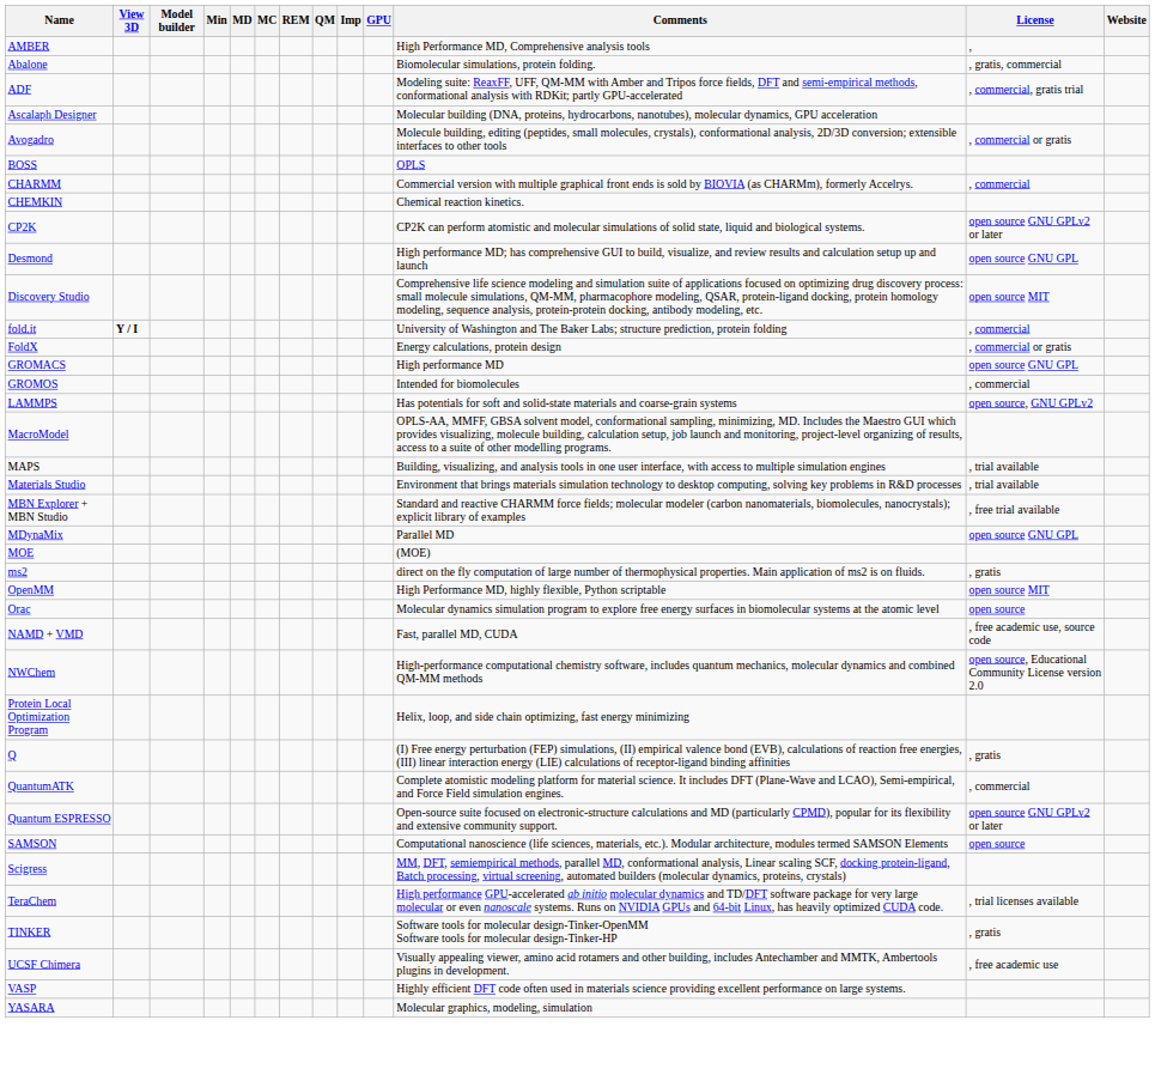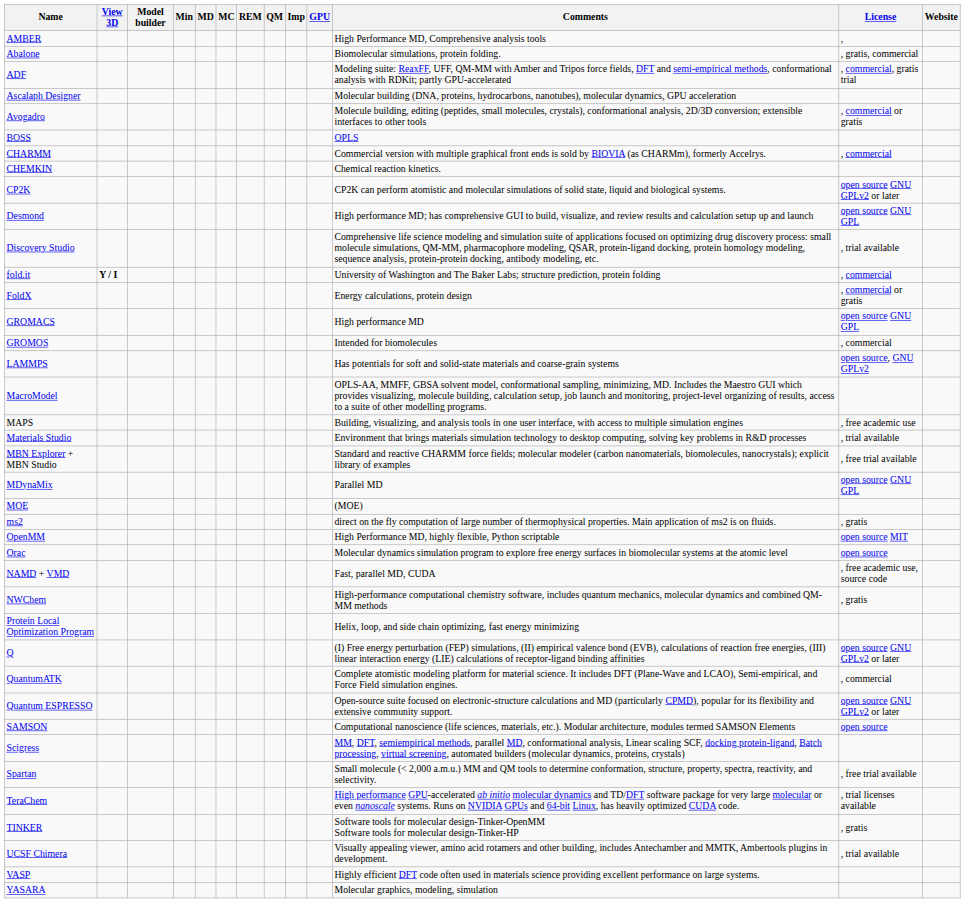 <table class="wikitable sortable">
 <tr>
 <th>Name</th>
 <th><a href='#'>View 3D</a></th>
 <th>Model builder</th>
 <th>Min</th>
 <th>MD</th>
 <th>MC</th>
 <th>REM</th>
 <th>QM</th>
 <th>Imp</th>
 <th><a href='#'>GPU</a></th>
 <th>Comments</th>
 <th><a href='#'>License</a></th>
 <th>Website</th>
 </tr>
 <tr>
 <td><a href='#'>AMBER</a></td>
 <td></td>
 <td></td>
 <td></td>
 <td></td>
 <td></td>
 <td></td>
 <td></td>
 <td></td>
 <td></td>
 <td>High Performance MD, Comprehensive analysis tools</td>
 <td>, </td>
 <td></td>
 </tr>
 <tr>
 <td><a href='#'>Abalone</a></td>
 <td></td>
 <td></td>
 <td></td>
 <td></td>
 <td></td>
 <td></td>
 <td></td>
 <td></td>
 <td></td>
 <td>Biomolecular simulations, protein folding.</td>
 <td>, gratis, commercial</td>
 <td></td>
 </tr>
 <tr>
 <td><a href='#'>ADF</a></td>
 <td></td>
 <td></td>
 <td></td>
 <td></td>
 <td></td>
 <td></td>
 <td></td>
 <td></td>
 <td></td>
 <td>Modeling suite: <a href='#'>ReaxFF</a>, UFF, QM-MM with Amber and Tripos force fields, <a href='#'>DFT</a> and <a href='#'>semi-empirical methods</a>, conformational analysis with RDKit; partly GPU-accelerated</td>
 <td>, <a href='#'>commercial</a>, gratis trial</td>
 <td></td>
 </tr>
 <tr>
 <td><a href='#'>Ascalaph Designer</a></td>
 <td></td>
 <td></td>
 <td></td>
 <td></td>
 <td></td>
 <td></td>
 <td></td>
 <td></td>
 <td></td>
 <td>Molecular building (DNA, proteins, hydrocarbons, nanotubes), molecular dynamics, GPU acceleration</td>
 <td></td>
 <td></td>
 </tr>
 <tr>
 <td><a href='#'>Avogadro</a></td>
 <td></td>
 <td></td>
 <td></td>
 <td></td>
 <td></td>
 <td></td>
 <td></td>
 <td></td>
 <td></td>
 <td>Molecule building, editing (peptides, small molecules, crystals), conformational analysis, 2D/3D conversion; extensible interfaces to other tools</td>
 <td>, <a href='#'>commercial</a> or gratis</td>
 <td></td>
 </tr>
 <tr>
 <td><a href='#'>BOSS</a></td>
 <td></td>
 <td></td>
 <td></td>
 <td></td>
 <td></td>
 <td></td>
 <td></td>
 <td></td>
 <td></td>
 <td><a href='#'>OPLS</a></td>
 <td></td>
 <td></td>
 </tr>
 <tr>
 <td><a href='#'>CHARMM</a></td>
 <td></td>
 <td></td>
 <td></td>
 <td></td>
 <td></td>
 <td></td>
 <td></td>
 <td></td>
 <td></td>
 <td>Commercial version with multiple graphical front ends is sold by <a href='#'>BIOVIA</a> (as CHARMm), formerly Accelrys.</td>
 <td>, <a href='#'>commercial</a></td>
 <td></td>
 </tr>
 <tr>
 <td><a href='#'>CHEMKIN</a></td>
 <td></td>
 <td></td>
 <td></td>
 <td></td>
 <td></td>
 <td></td>
 <td></td>
 <td></td>
 <td></td>
 <td>Chemical reaction kinetics.</td>
 <td></td>
 <td></td>
 </tr>
 <tr>
 <td><a href='#'>CP2K</a></td>
 <td></td>
 <td></td>
 <td></td>
 <td></td>
 <td></td>
 <td></td>
 <td></td>
 <td></td>
 <td></td>
 <td>CP2K can perform atomistic and molecular simulations of solid state, liquid and biological systems.</td>
 <td> <a href='#'>open source</a> <a href='#'>GNU GPLv2</a> or later</td>
 <td></td>
 </tr>
 <tr>
 <td><a href='#'>Desmond</a></td>
 <td></td>
 <td></td>
 <td></td>
 <td></td>
 <td></td>
 <td></td>
 <td></td>
 <td></td>
 <td></td>
 <td>High performance MD; has comprehensive GUI to build, visualize, and review results and calculation setup up and launch</td>
 <td> <a href='#'>open source</a> <a href='#'>GNU GPL</a></td>
 <td> </td>
 </tr>
 <tr>
 <td><a href='#'>Discovery Studio</a></td>
 <td></td>
 <td></td>
 <td></td>
 <td></td>
 <td></td>
 <td></td>
 <td></td>
 <td></td>
 <td></td>
 <td>Comprehensive life science modeling and simulation suite of applications focused on optimizing drug discovery process: small molecule simulations, QM-MM, pharmacophore modeling, QSAR, protein-ligand docking, protein homology modeling, sequence analysis, protein-protein docking, antibody modeling, etc.</td>
-<td> <a href='#'>open source</a> <a href='#'>MIT</a></td>
+<td>, trial available</td>
 <td></td>
 </tr>
 <tr>
 <td><a href='#'>fold.it</a></td>
 <td><strong>Y / I</strong></td>
 <td></td>
 <td></td>
 <td></td>
 <td></td>
 <td></td>
 <td></td>
 <td></td>
 <td></td>
 <td>University of Washington and The Baker Labs; structure prediction, protein folding</td>
 <td>, <a href='#'>commercial</a></td>
 <td> </td>
 </tr>
 <tr>
 <td><a href='#'>FoldX</a></td>
 <td></td>
 <td></td>
 <td></td>
 <td></td>
 <td></td>
 <td></td>
 <td></td>
 <td></td>
 <td></td>
 <td>Energy calculations, protein design</td>
 <td>, <a href='#'>commercial</a> or gratis</td>
 <td></td>
 </tr>
 <tr>
 <td><a href='#'>GROMACS</a></td>
 <td></td>
 <td></td>
 <td></td>
 <td></td>
 <td></td>
 <td></td>
 <td></td>
 <td></td>
 <td></td>
 <td>High performance MD</td>
 <td> <a href='#'>open source</a> <a href='#'>GNU GPL</a></td>
 <td></td>
 </tr>
 <tr>
 <td><a href='#'>GROMOS</a></td>
 <td></td>
 <td></td>
 <td></td>
 <td></td>
 <td></td>
 <td></td>
 <td></td>
 <td></td>
 <td></td>
 <td>Intended for biomolecules</td>
 <td>, commercial</td>
 <td></td>
 </tr>
 <tr>
 <td><a href='#'>LAMMPS</a></td>
 <td></td>
 <td></td>
 <td></td>
 <td></td>
 <td></td>
 <td></td>
 <td></td>
 <td></td>
 <td></td>
 <td>Has potentials for soft and solid-state materials and coarse-grain systems</td>
 <td> <a href='#'>open source</a>, <a href='#'>GNU GPLv2</a></td>
 <td></td>
 </tr>
 <tr>
 <td><a href='#'>MacroModel</a></td>
 <td></td>
 <td></td>
 <td></td>
 <td></td>
 <td></td>
 <td></td>
 <td></td>
 <td></td>
 <td></td>
 <td>OPLS-AA, MMFF, GBSA solvent model, conformational sampling, minimizing, MD.  Includes the Maestro GUI which provides visualizing, molecule building, calculation setup, job launch and monitoring, project-level organizing of results, access to a suite of other modelling programs.</td>
 <td></td>
 <td></td>
 </tr>
 <tr>
 <td>MAPS</td>
 <td></td>
 <td></td>
 <td></td>
 <td></td>
 <td></td>
 <td></td>
 <td></td>
 <td></td>
 <td></td>
 <td>Building, visualizing, and analysis tools in one user interface, with access to multiple simulation engines</td>
-<td>, trial available</td>
+<td>, free academic use</td>
 <td></td>
 </tr>
 <tr>
 <td><a href='#'>Materials Studio</a></td>
 <td></td>
 <td></td>
 <td></td>
 <td></td>
 <td></td>
 <td></td>
 <td></td>
 <td></td>
 <td></td>
 <td>Environment that brings materials simulation technology to desktop computing, solving key problems in R&D processes</td>
 <td>, trial available</td>
 <td></td>
 </tr>
 <tr>
 <td><a href='#'>MBN Explorer</a> + MBN Studio</td>
 <td></td>
 <td></td>
 <td></td>
 <td></td>
 <td></td>
 <td></td>
 <td></td>
 <td></td>
 <td></td>
 <td>Standard and reactive CHARMM force fields; molecular modeler (carbon nanomaterials, biomolecules, nanocrystals); explicit library of examples</td>
 <td>, free trial available</td>
 <td></td>
 </tr>
 <tr>
 <td><a href='#'>MDynaMix</a></td>
 <td></td>
 <td></td>
 <td></td>
 <td></td>
 <td></td>
 <td></td>
 <td></td>
 <td></td>
 <td></td>
 <td>Parallel MD</td>
 <td> <a href='#'>open source</a> <a href='#'>GNU GPL</a></td>
 <td></td>
 </tr>
 <tr>
 <td><a href='#'>MOE</a></td>
 <td></td>
 <td></td>
 <td></td>
 <td></td>
 <td></td>
 <td></td>
 <td></td>
 <td></td>
 <td></td>
 <td> (MOE)</td>
 <td></td>
 <td></td>
 </tr>
 <tr>
 <td><a href='#'>ms2</a></td>
 <td></td>
 <td></td>
 <td></td>
 <td></td>
 <td></td>
 <td></td>
 <td></td>
 <td></td>
 <td></td>
 <td On the fly calculation of large number of thermophysical properties. Main application is on fluids.>direct on the fly computation of large number of thermophysical properties. Main application of ms2 is on fluids.</td>
 <td>, gratis</td>
 <td></td>
 </tr>
 <tr>
 <td><a href='#'>OpenMM</a></td>
 <td></td>
 <td></td>
 <td></td>
 <td></td>
 <td></td>
 <td></td>
 <td></td>
 <td></td>
 <td></td>
 <td>High Performance MD, highly flexible, Python scriptable</td>
 <td> <a href='#'>open source</a> <a href='#'>MIT</a></td>
 <td></td>
 </tr>
 <tr>
 <td><a href='#'>Orac</a></td>
 <td></td>
 <td></td>
 <td></td>
 <td></td>
 <td></td>
 <td></td>
 <td></td>
 <td></td>
 <td></td>
 <td>Molecular dynamics simulation program to explore free energy surfaces in biomolecular systems at the atomic level</td>
 <td> <a href='#'>open source</a></td>
 <td></td>
 </tr>
 <tr>
 <td><a href='#'>NAMD</a> + <a href='#'>VMD</a></td>
 <td></td>
 <td></td>
 <td></td>
 <td></td>
 <td></td>
 <td></td>
 <td></td>
 <td></td>
 <td></td>
 <td>Fast, parallel MD, CUDA</td>
 <td>, free academic use, source code</td>
 <td></td>
 </tr>
 <tr>
 <td><a href='#'>NWChem</a></td>
 <td></td>
 <td></td>
 <td></td>
 <td></td>
 <td></td>
 <td></td>
 <td></td>
 <td></td>
 <td></td>
 <td>High-performance computational chemistry software, includes quantum mechanics, molecular dynamics and combined QM-MM methods</td>
-<td> <a href='#'>open source</a>, Educational Community License version 2.0</td>
+<td>, gratis</td>
 <td></td>
 </tr>
 <tr>
 <td><a href='#'>Protein Local Optimization Program</a></td>
 <td></td>
 <td></td>
 <td></td>
 <td></td>
 <td></td>
 <td></td>
 <td></td>
 <td></td>
 <td></td>
 <td>Helix, loop, and side chain optimizing, fast energy minimizing</td>
 <td></td>
 <td></td>
 </tr>
 <tr>
 <td><a href='#'>Q</a></td>
 <td></td>
 <td></td>
 <td></td>
 <td></td>
 <td></td>
 <td></td>
 <td></td>
 <td></td>
 <td></td>
 <td>(I) Free energy perturbation (FEP) simulations, (II) empirical valence bond (EVB), calculations of reaction free energies, (III) linear interaction energy (LIE) calculations of receptor-ligand binding affinities</td>
-<td>, gratis</td>
+<td> <a href='#'>open source</a> <a href='#'>GNU GPLv2</a> or later</td>
 <td></td>
 </tr>
 <tr>
 <td><a href='#'>QuantumATK</a></td>
 <td></td>
 <td></td>
 <td></td>
 <td></td>
 <td></td>
 <td></td>
 <td></td>
 <td></td>
 <td></td>
 <td>Complete atomistic modeling platform for material science. It includes DFT (Plane-Wave and LCAO), Semi-empirical, and Force Field simulation engines.</td>
 <td>, commercial</td>
 <td></td>
 </tr>
 <tr>
 <td><a href='#'>Quantum ESPRESSO</a></td>
 <td></td>
 <td></td>
 <td></td>
 <td></td>
 <td></td>
 <td></td>
 <td></td>
 <td></td>
 <td></td>
 <td>Open-source suite focused on electronic-structure calculations and MD (particularly <a href='#'>CPMD</a>), popular for its flexibility and extensive community support.</td>
 <td> <a href='#'>open source</a> <a href='#'>GNU GPLv2</a> or later</td>
 <td></td>
 </tr>
 <tr>
 <td><a href='#'>SAMSON</a></td>
 <td></td>
 <td></td>
 <td></td>
 <td></td>
 <td></td>
 <td></td>
 <td></td>
 <td></td>
 <td></td>
 <td>Computational nanoscience (life sciences, materials, etc.). Modular architecture, modules termed SAMSON Elements</td>
 <td> <a href='#'>open source</a></td>
 <td></td>
 </tr>
 <tr>
 <td><a href='#'>Scigress</a></td>
 <td></td>
 <td></td>
 <td></td>
 <td></td>
 <td></td>
 <td></td>
 <td></td>
 <td></td>
 <td></td>
 <td><a href='#'>MM</a>, <a href='#'>DFT</a>, <a href='#'>semiempirical methods</a>, parallel <a href='#'>MD</a>, conformational analysis, Linear scaling SCF, <a href='#'>docking protein-ligand</a>, <a href='#'>Batch processing</a>, <a href='#'>virtual screening</a>,  automated builders (molecular dynamics, proteins, crystals)</td>
 <td></td>
 <td></td>
 </tr>
 <tr>
+<td><a href='#'>Spartan</a></td>
+<td></td>
+<td></td>
+<td></td>
+<td></td>
+<td></td>
+<td></td>
+<td></td>
+<td></td>
+<td></td>
+<td>Small molecule (< 2,000 a.m.u.) MM and QM tools to determine conformation, structure, property, spectra, reactivity, and selectivity.</td>
+<td>, free trial available</td>
+<td></td>
+</tr>
+<tr>
 <td><a href='#'>TeraChem</a></td>
 <td></td>
 <td></td>
 <td></td>
 <td></td>
 <td></td>
 <td></td>
 <td></td>
 <td></td>
 <td></td>
 <td><a href='#'>High performance</a> <a href='#'>GPU</a>-accelerated <em><a href='#'>ab initio</a></em> <a href='#'>molecular dynamics</a> and TD/<a href='#'>DFT</a> software package for very large <a href='#'>molecular</a> or even <em><a href='#'>nanoscale</a></em> systems. Runs on <a href='#'>NVIDIA</a> <a href='#'>GPUs</a> and <a href='#'>64-bit</a> <a href='#'>Linux</a>, has heavily optimized <a href='#'>CUDA</a> code.</td>
 <td>, trial licenses available</td>
 <td></td>
 </tr>
 <tr>
 <td><a href='#'>TINKER</a></td>
 <td></td>
 <td></td>
 <td></td>
 <td></td>
 <td></td>
 <td></td>
 <td></td>
 <td></td>
 <td></td>
 <td>Software tools for molecular design-Tinker-OpenMM<br>Software tools for molecular design-Tinker-HP</td>
 <td>, gratis</td>
 <td></td>
 </tr>
 <tr>
 <td><a href='#'>UCSF Chimera</a></td>
 <td></td>
 <td></td>
 <td></td>
 <td></td>
 <td></td>
 <td></td>
 <td></td>
 <td></td>
 <td></td>
 <td>Visually appealing viewer, amino acid rotamers and other building, includes Antechamber and MMTK, Ambertools plugins in development.</td>
-<td>, free academic use</td>
+<td>, trial available</td>
 <td></td>
 </tr>
 <tr>
 <td><a href='#'>VASP</a></td>
 <td></td>
 <td></td>
 <td></td>
 <td></td>
 <td></td>
 <td></td>
 <td></td>
 <td></td>
 <td></td>
 <td>Highly efficient <a href='#'>DFT</a> code often used in materials science providing excellent performance on large systems.</td>
 <td></td>
 <td></td>
 </tr>
 <tr>
 <td><a href='#'>YASARA</a></td>
 <td></td>
 <td></td>
 <td></td>
 <td></td>
 <td></td>
 <td></td>
 <td></td>
 <td></td>
 <td></td>
 <td>Molecular graphics, modeling, simulation</td>
 <td></td>
 <td></td>
 </tr>
 </table>
